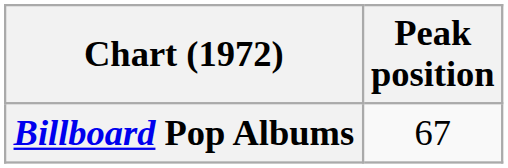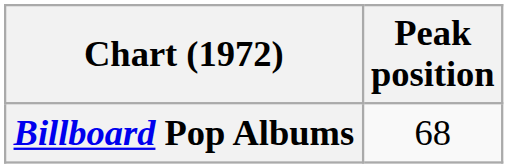 <table class="wikitable plainrowheaders">
 <tr>
 <th scope="col">Chart (1972)</th>
 <th scope="col">Peak<br>position</th>
 </tr>
 <tr>
 <th scope="row"><em><a href='#'>Billboard</a></em> Pop Albums</th>
-<td style="text-align:center;">67</td>
+<td style="text-align:center;">68</td>
 </tr>
 </table>
